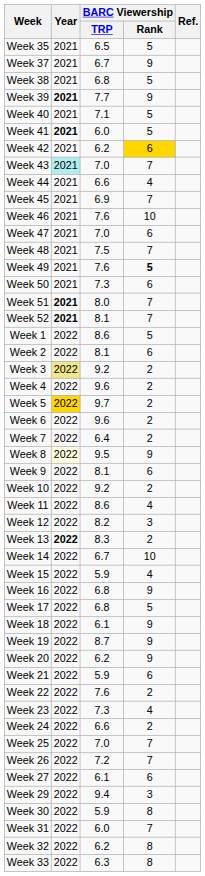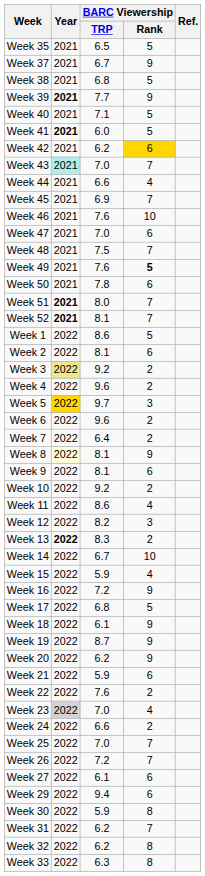 <table class="wikitable" style="text-align:center">
 <tr>
 <th rowspan="2">Week</th>
 <th rowspan="2">Year</th>
 <th colspan="2"><a href='#'>BARC</a> Viewership</th>
 <th rowspan="2">Ref.</th>
 </tr>
 <tr>
 <th><a href='#'>TRP</a></th>
 <th>Rank</th>
 </tr>
 <tr>
 <td>Week 35</td>
 <td>2021</td>
 <td>6.5</td>
 <td>5</td>
 <td></td>
 </tr>
 <tr>
 <td>Week 37</td>
 <td>2021</td>
 <td>6.7</td>
 <td>9</td>
 <td></td>
 </tr>
 <tr>
 <td>Week 38</td>
 <td>2021</td>
 <td>6.8</td>
 <td>5</td>
 <td></td>
 </tr>
 <tr>
 <td>Week 39</td>
 <td><strong>2021</strong></td>
 <td>7.7</td>
 <td>9</td>
 <td></td>
 </tr>
 <tr>
 <td>Week 40</td>
 <td>2021</td>
 <td>7.1</td>
 <td>5</td>
 <td></td>
 </tr>
 <tr>
 <td>Week 41</td>
 <td><strong>2021</strong></td>
 <td>6.0</td>
 <td>5</td>
 <td></td>
 </tr>
 <tr>
 <td>Week 42</td>
 <td>2021</td>
 <td>6.2</td>
 <td style="background: gold;">6</td>
 <td></td>
 </tr>
 <tr>
 <td>Week 43</td>
 <td style="background: paleturquoise;">2021</td>
 <td>7.0</td>
 <td>7</td>
 <td></td>
 </tr>
 <tr>
 <td>Week 44</td>
 <td>2021</td>
 <td>6.6</td>
 <td>4</td>
 <td></td>
 </tr>
 <tr>
 <td>Week 45</td>
 <td>2021</td>
 <td>6.9</td>
 <td>7</td>
 <td></td>
 </tr>
 <tr>
 <td>Week 46</td>
 <td>2021</td>
 <td>7.6</td>
 <td>10</td>
 <td></td>
 </tr>
 <tr>
 <td>Week 47</td>
 <td>2021</td>
 <td>7.0</td>
 <td>6</td>
 <td></td>
 </tr>
 <tr>
 <td>Week 48</td>
 <td>2021</td>
 <td>7.5</td>
 <td>7</td>
 <td></td>
 </tr>
 <tr>
 <td>Week 49</td>
 <td>2021</td>
 <td>7.6</td>
 <td><strong>5</strong></td>
 <td></td>
 </tr>
 <tr>
 <td>Week 50</td>
 <td>2021</td>
-<td>7.3</td>
+<td>7.8</td>
 <td>6</td>
 <td></td>
 </tr>
 <tr>
 <td>Week 51</td>
 <td><strong>2021</strong></td>
 <td>8.0</td>
 <td>7</td>
 <td></td>
 </tr>
 <tr>
 <td>Week 52</td>
 <td><strong>2021</strong></td>
 <td>8.1</td>
 <td>7</td>
 <td></td>
 </tr>
 <tr>
 <td>Week 1</td>
 <td>2022</td>
 <td>8.6</td>
 <td>5</td>
 <td></td>
 </tr>
 <tr>
 <td>Week 2</td>
 <td>2022</td>
 <td>8.1</td>
 <td>6</td>
 <td></td>
 </tr>
 <tr>
 <td>Week 3</td>
 <td style="background: khaki;">2022</td>
 <td>9.2</td>
 <td>2</td>
 <td></td>
 </tr>
 <tr>
 <td>Week 4</td>
 <td>2022</td>
 <td>9.6</td>
 <td>2</td>
 <td></td>
 </tr>
 <tr>
 <td>Week 5</td>
 <td style="background: gold;">2022</td>
 <td>9.7</td>
-<td>2</td>
+<td>3</td>
 <td></td>
 </tr>
 <tr>
 <td>Week 6</td>
 <td>2022</td>
 <td>9.6</td>
 <td>2</td>
 <td></td>
 </tr>
 <tr>
 <td>Week 7</td>
 <td>2022</td>
 <td>6.4</td>
 <td>2</td>
 <td></td>
 </tr>
 <tr>
 <td>Week 8</td>
 <td style="background: lightyellow;">2022</td>
-<td>9.5</td>
+<td>8.1</td>
 <td>9</td>
 <td></td>
 </tr>
 <tr>
 <td>Week 9</td>
 <td>2022</td>
 <td>8.1</td>
 <td>6</td>
 <td></td>
 </tr>
 <tr>
 <td>Week 10</td>
 <td>2022</td>
 <td>9.2</td>
 <td>2</td>
 <td></td>
 </tr>
 <tr>
 <td>Week 11</td>
 <td>2022</td>
 <td>8.6</td>
 <td>4</td>
 <td></td>
 </tr>
 <tr>
 <td>Week 12</td>
 <td>2022</td>
 <td>8.2</td>
 <td>3</td>
 <td></td>
 </tr>
 <tr>
 <td>Week 13</td>
 <td><strong>2022</strong></td>
 <td>8.3</td>
 <td>2</td>
 <td></td>
 </tr>
 <tr>
 <td>Week 14</td>
 <td>2022</td>
 <td>6.7</td>
 <td>10</td>
 <td></td>
 </tr>
 <tr>
 <td>Week 15</td>
 <td>2022</td>
 <td>5.9</td>
 <td>4</td>
 <td></td>
 </tr>
 <tr>
 <td>Week 16</td>
 <td>2022</td>
-<td>6.8</td>
+<td>7.2</td>
 <td>9</td>
 <td></td>
 </tr>
 <tr>
 <td>Week 17</td>
 <td>2022</td>
 <td>6.8</td>
 <td>5</td>
 <td></td>
 </tr>
 <tr>
 <td>Week 18</td>
 <td>2022</td>
 <td>6.1</td>
 <td>9</td>
 <td></td>
 </tr>
 <tr>
 <td>Week 19</td>
 <td>2022</td>
 <td>8.7</td>
 <td>9</td>
 <td></td>
 </tr>
 <tr>
 <td>Week 20</td>
 <td>2022</td>
 <td>6.2</td>
 <td>9</td>
 <td></td>
 </tr>
 <tr>
 <td>Week 21</td>
 <td>2022</td>
 <td>5.9</td>
 <td>6</td>
 <td></td>
 </tr>
 <tr>
 <td>Week 22</td>
 <td>2022</td>
 <td>7.6</td>
 <td>2</td>
 <td></td>
 </tr>
 <tr>
 <td>Week 23</td>
-<td>2022</td>
-<td>7.3</td>
+<td style="background: lightgrey;">2022</td>
+<td>7.0</td>
 <td>4</td>
 <td></td>
 </tr>
 <tr>
 <td>Week 24</td>
 <td>2022</td>
 <td>6.6</td>
 <td>2</td>
 <td></td>
 </tr>
 <tr>
 <td>Week 25</td>
 <td>2022</td>
 <td>7.0</td>
 <td>7</td>
 <td></td>
 </tr>
 <tr>
 <td>Week 26</td>
 <td>2022</td>
 <td>7.2</td>
 <td>7</td>
 <td></td>
 </tr>
 <tr>
 <td>Week 27</td>
 <td>2022</td>
 <td>6.1</td>
 <td>6</td>
 <td></td>
 </tr>
 <tr>
 <td>Week 29</td>
 <td>2022</td>
 <td>9.4</td>
-<td>3</td>
+<td>6</td>
 <td></td>
 </tr>
 <tr>
 <td>Week 30</td>
 <td>2022</td>
 <td>5.9</td>
 <td>8</td>
 <td></td>
 </tr>
 <tr>
 <td>Week 31</td>
 <td>2022</td>
-<td>6.0</td>
+<td>6.2</td>
 <td>7</td>
 <td></td>
 </tr>
 <tr>
 <td>Week 32</td>
 <td>2022</td>
 <td>6.2</td>
 <td>8</td>
 <td></td>
 </tr>
 <tr>
 <td>Week 33</td>
 <td>2022</td>
 <td>6.3</td>
 <td>8</td>
 <td></td>
 </tr>
 </table>
